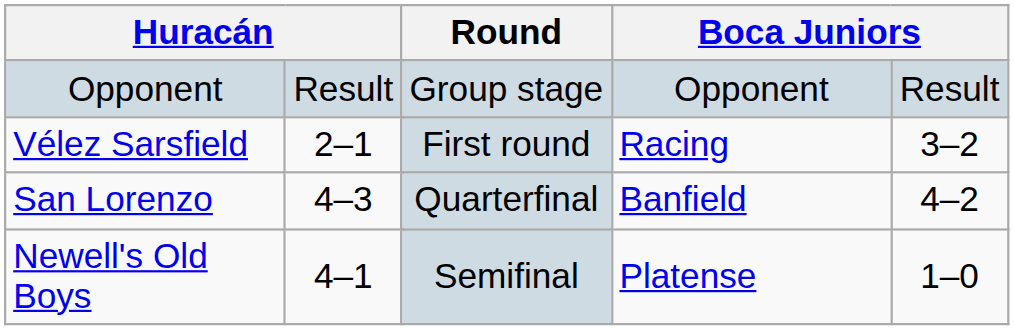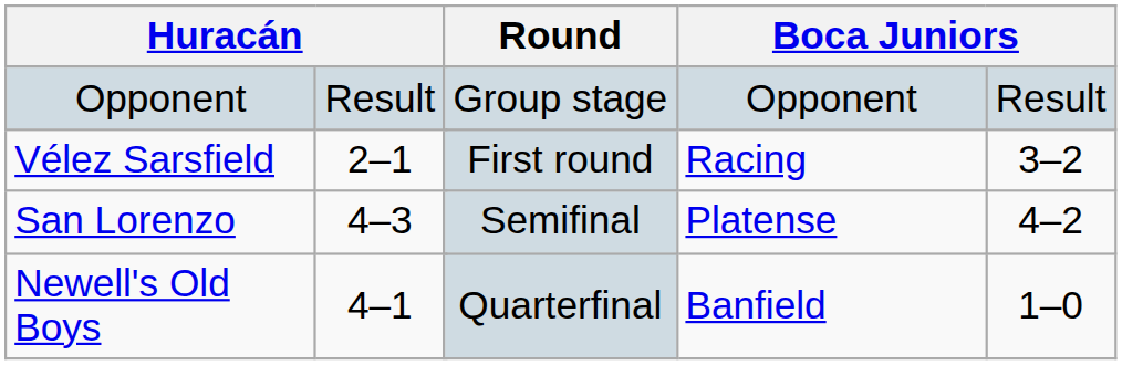 <table class="wikitable" style="text-align:center;">
 <tr>
 <th colspan=3 width= 100px><a href='#'>Huracán</a></th>
 <th>Round</th>
 <th colspan=3 width= 100px><a href='#'>Boca Juniors</a></th>
 </tr>
 <tr bgcolor= #CFDBE2>
 <td width= 120px>Opponent</td>
 <td colspan=2 width= px>Result</td>
 <td>Group stage</td>
 <td width= 120px>Opponent</td>
 <td colspan=2 width= px>Result</td>
 </tr>
 <tr>
 <td align= left><a href='#'>Vélez Sarsfield</a></td>
 <td colspan=2>2–1</td>
 <td bgcolor= #CFDBE2>First round</td>
 <td align=left><a href='#'>Racing</a></td>
 <td colspan=2>3–2</td>
 </tr>
 <tr>
 <td align= left><a href='#'>San Lorenzo</a></td>
 <td colspan=2>4–3</td>
-<td bgcolor= #CFDBE2>Quarterfinal</td>
-<td align=left><a href='#'>Banfield</a></td>
+<td bgcolor= #CFDBE2>Semifinal</td>
+<td align=left><a href='#'>Platense</a></td>
 <td colspan=2>4–2</td>
 </tr>
 <tr>
 <td align=left><a href='#'>Newell's Old Boys</a></td>
 <td colspan=2>4–1</td>
-<td bgcolor= #CFDBE2>Semifinal</td>
-<td align=left><a href='#'>Platense</a></td>
+<td bgcolor= #CFDBE2>Quarterfinal</td>
+<td align=left><a href='#'>Banfield</a></td>
 <td colspan=2>1–0</td>
 </tr>
 </table>
